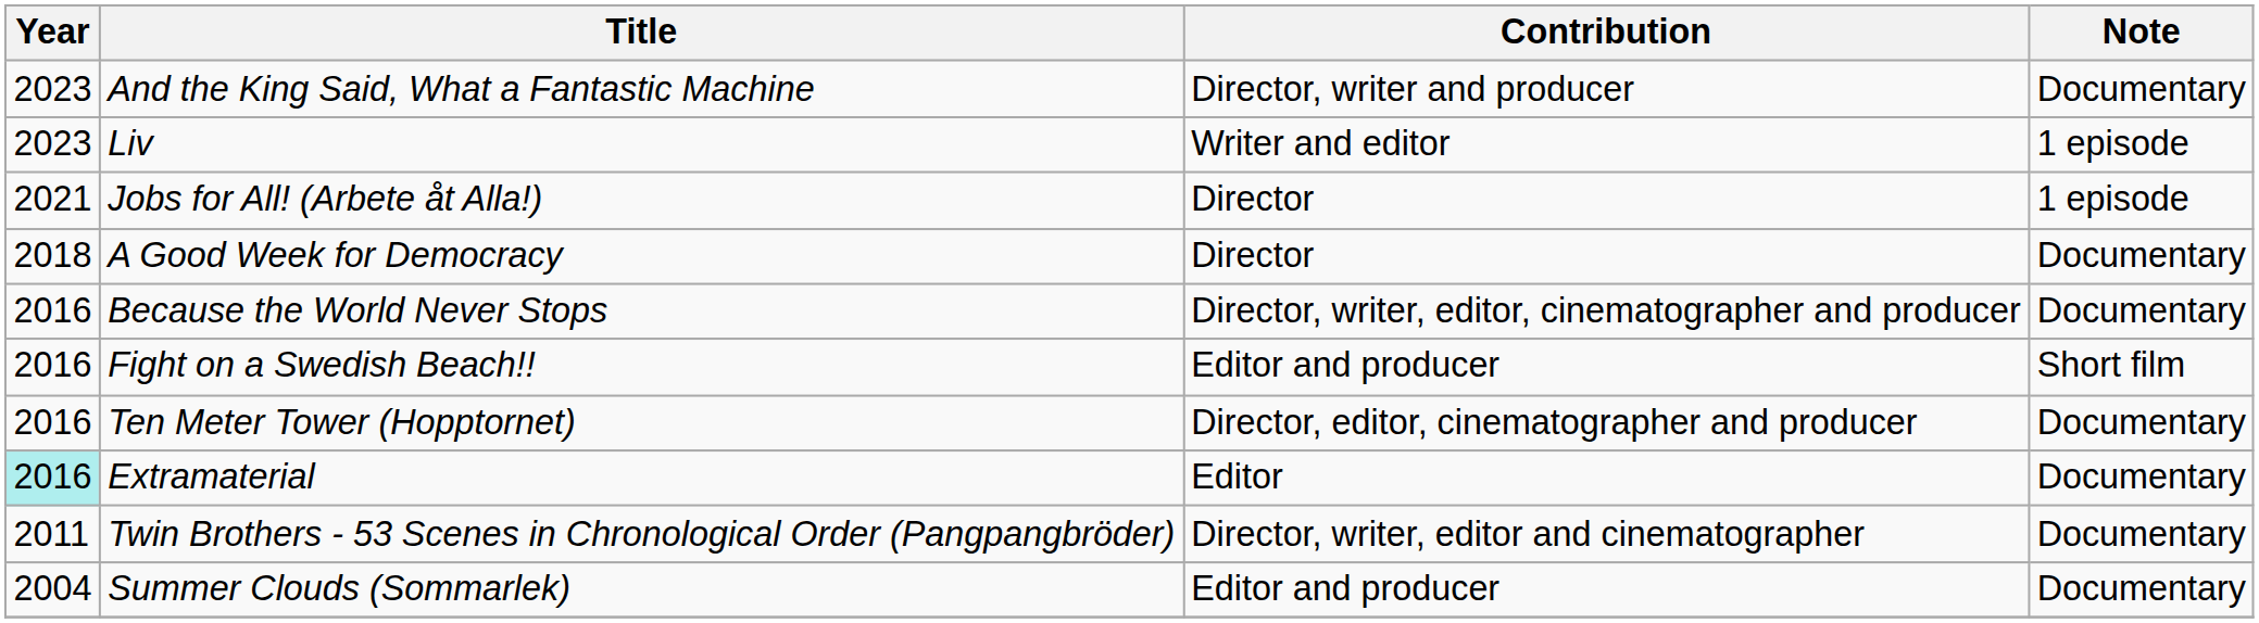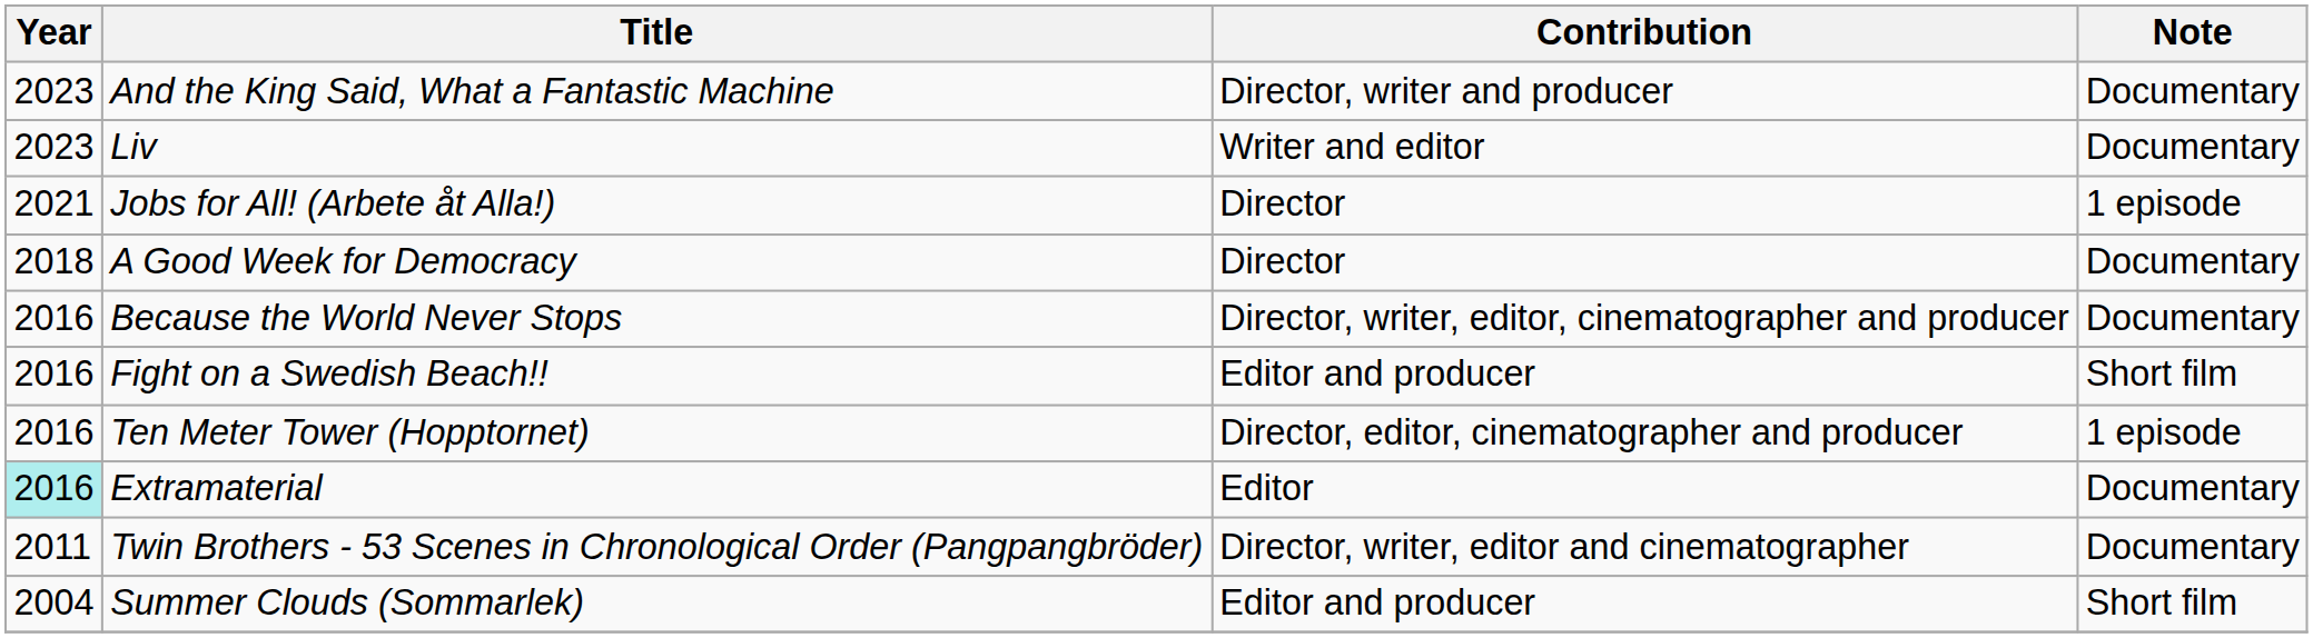 <table class="wikitable sortable">
 <tr>
 <th>Year</th>
 <th>Title</th>
 <th>Contribution</th>
 <th>Note</th>
 </tr>
 <tr>
 <td>2023</td>
 <td><em>And the King Said, What a Fantastic Machine</em></td>
 <td>Director, writer and producer</td>
 <td>Documentary</td>
 </tr>
 <tr>
 <td>2023</td>
 <td><em>Liv</em></td>
 <td>Writer and editor</td>
-<td>1 episode</td>
+<td>Documentary</td>
 </tr>
 <tr>
 <td>2021</td>
 <td><em>Jobs for All!</em> <em>(Arbete åt Alla!)</em></td>
 <td>Director</td>
 <td>1 episode</td>
 </tr>
 <tr>
 <td>2018</td>
 <td><em>A Good Week for Democracy</em></td>
 <td>Director</td>
 <td>Documentary</td>
 </tr>
 <tr>
 <td>2016</td>
 <td><em>Because the World Never Stops</em></td>
 <td>Director, writer, editor, cinematographer and producer</td>
 <td>Documentary</td>
 </tr>
 <tr>
 <td>2016</td>
 <td><em>Fight on a Swedish Beach!!</em></td>
 <td>Editor and producer</td>
 <td>Short film</td>
 </tr>
 <tr>
 <td>2016</td>
 <td><em>Ten Meter Tower</em> <em>(Hopptornet)</em></td>
 <td>Director, editor, cinematographer and producer</td>
-<td>Documentary</td>
+<td>1 episode</td>
 </tr>
 <tr>
 <td style="background: paleturquoise;">2016</td>
 <td><em>Extramaterial</em></td>
 <td>Editor</td>
 <td>Documentary</td>
 </tr>
 <tr>
 <td>2011</td>
 <td><em>Twin Brothers - 53 Scenes in Chronological Order</em> <em>(Pangpangbröder)</em></td>
 <td>Director, writer, editor and cinematographer</td>
 <td>Documentary</td>
 </tr>
 <tr>
 <td>2004</td>
 <td><em>Summer Clouds</em> <em>(Sommarlek)</em></td>
 <td>Editor and producer</td>
-<td>Documentary</td>
+<td>Short film</td>
 </tr>
 <tr>
 </tr>
 </table>
